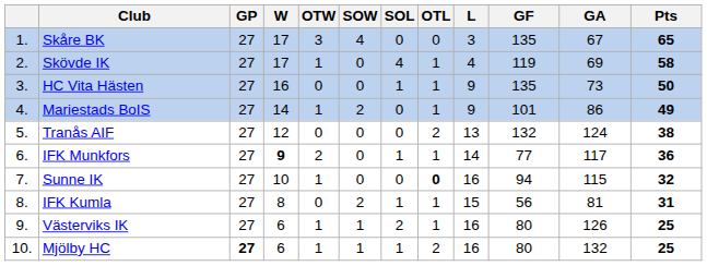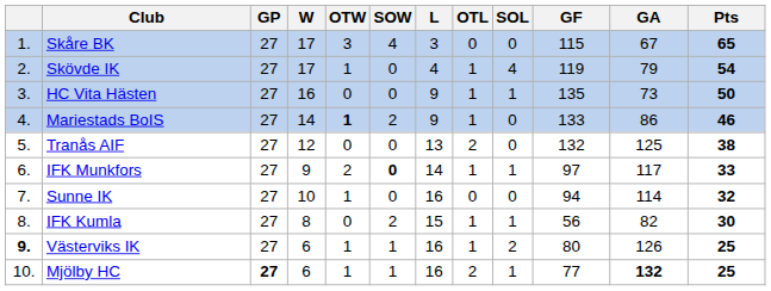 <table class="wikitable">
 <tr>
 <th width="30"></th>
 <th width="200">Club</th>
 <th width="30">GP</th>
 <th width="30">W</th>
 <th width="30">OTW</th>
 <th width="30">SOW</th>
+<th width="30">L</th>
+<th width="30">OTL</th>
 <th width="30">SOL</th>
-<th width="30">OTL</th>
-<th width="30">L</th>
 <th width="70">GF</th>
 <th width="70">GA</th>
 <th width="70">Pts</th>
 </tr>
 <tr bgcolor="#BCD2EE" align="center">
 <td>1.</td>
 <td align="left"><a href='#'>Skåre BK</a></td>
 <td>27</td>
 <td>17</td>
 <td>3</td>
 <td>4</td>
+<td>3</td>
 <td>0</td>
 <td>0</td>
-<td>3</td>
-<td>135</td>
+<td>115</td>
 <td>67</td>
 <td><strong>65</strong></td>
 </tr>
 <tr bgcolor="#BCD2EE" align="center">
 <td>2.</td>
 <td align="left"><a href='#'>Skövde IK</a></td>
 <td>27</td>
 <td>17</td>
 <td>1</td>
 <td>0</td>
 <td>4</td>
 <td>1</td>
 <td>4</td>
 <td>119</td>
-<td>69</td>
-<td><strong>58</strong></td>
+<td>79</td>
+<td><strong>54</strong></td>
 </tr>
 <tr bgcolor="#BCD2EE" align="center">
 <td>3.</td>
 <td align="left"><a href='#'>HC Vita Hästen</a></td>
 <td>27</td>
 <td>16</td>
 <td>0</td>
 <td>0</td>
+<td>9</td>
 <td>1</td>
 <td>1</td>
-<td>9</td>
 <td>135</td>
 <td>73</td>
 <td><strong>50</strong></td>
 </tr>
 <tr bgcolor="#BCD2EE" align="center">
 <td>4.</td>
 <td align="left"><a href='#'>Mariestads BoIS</a></td>
 <td>27</td>
 <td>14</td>
+<td><strong>1</strong></td>
+<td>2</td>
+<td>9</td>
 <td>1</td>
-<td>2</td>
 <td>0</td>
-<td>1</td>
-<td>9</td>
-<td>101</td>
+<td>133</td>
 <td>86</td>
-<td><strong>49</strong></td>
+<td><strong>46</strong></td>
 </tr>
 <tr bgcolor="#FFFFFF" align="center">
 <td>5.</td>
 <td align="left"><a href='#'>Tranås AIF</a></td>
 <td>27</td>
 <td>12</td>
 <td>0</td>
 <td>0</td>
+<td>13</td>
+<td>2</td>
 <td>0</td>
-<td>2</td>
-<td>13</td>
 <td>132</td>
-<td>124</td>
+<td>125</td>
 <td><strong>38</strong></td>
 </tr>
 <tr bgcolor="#FFFFFF" align="center">
 <td>6.</td>
 <td align="left"><a href='#'>IFK Munkfors</a></td>
 <td>27</td>
-<td><strong>9</strong></td>
+<td>9</td>
 <td>2</td>
-<td>0</td>
+<td><strong>0</strong></td>
+<td>14</td>
 <td>1</td>
 <td>1</td>
-<td>14</td>
-<td>77</td>
+<td>97</td>
 <td>117</td>
-<td><strong>36</strong></td>
+<td><strong>33</strong></td>
 </tr>
 <tr bgcolor="#FFFFFF" align="center">
 <td>7.</td>
 <td align="left"><a href='#'>Sunne IK</a></td>
 <td>27</td>
 <td>10</td>
 <td>1</td>
 <td>0</td>
+<td>16</td>
 <td>0</td>
-<td><strong>0</strong></td>
-<td>16</td>
+<td>0</td>
 <td>94</td>
-<td>115</td>
+<td>114</td>
 <td><strong>32</strong></td>
 </tr>
 <tr bgcolor="#FFFFFF" align="center">
 <td>8.</td>
 <td align="left"><a href='#'>IFK Kumla</a></td>
 <td>27</td>
 <td>8</td>
 <td>0</td>
 <td>2</td>
+<td>15</td>
 <td>1</td>
 <td>1</td>
-<td>15</td>
 <td>56</td>
-<td>81</td>
-<td><strong>31</strong></td>
+<td>82</td>
+<td><strong>30</strong></td>
 </tr>
 <tr bgcolor="#FFFFFF" align="center">
-<td>9.</td>
+<td><strong>9.</strong></td>
 <td align="left"><a href='#'>Västerviks IK</a></td>
 <td>27</td>
 <td>6</td>
 <td>1</td>
 <td>1</td>
+<td>16</td>
+<td>1</td>
 <td>2</td>
-<td>1</td>
-<td>16</td>
 <td>80</td>
 <td>126</td>
 <td><strong>25</strong></td>
 </tr>
 <tr bgcolor="#FFFFFF" align="center">
 <td>10.</td>
 <td align="left"><a href='#'>Mjölby HC</a></td>
 <td><strong>27</strong></td>
 <td>6</td>
 <td>1</td>
 <td>1</td>
+<td>16</td>
+<td>2</td>
 <td>1</td>
-<td>2</td>
-<td>16</td>
-<td>80</td>
-<td>132</td>
+<td>77</td>
+<td><strong>132</strong></td>
 <td><strong>25</strong></td>
 </tr>
 </table>
